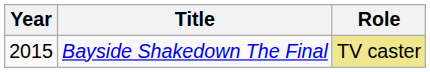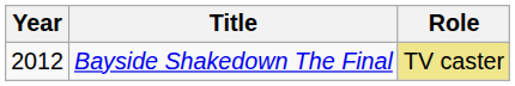 <table class="wikitable">
 <tr>
 <th>Year</th>
 <th>Title</th>
 <th>Role</th>
 </tr>
 <tr>
-<td>2015</td>
+<td>2012</td>
 <td><em><a href='#'>Bayside Shakedown The Final</a></em></td>
 <td style="background: khaki;">TV caster</td>
 </tr>
 </table>
